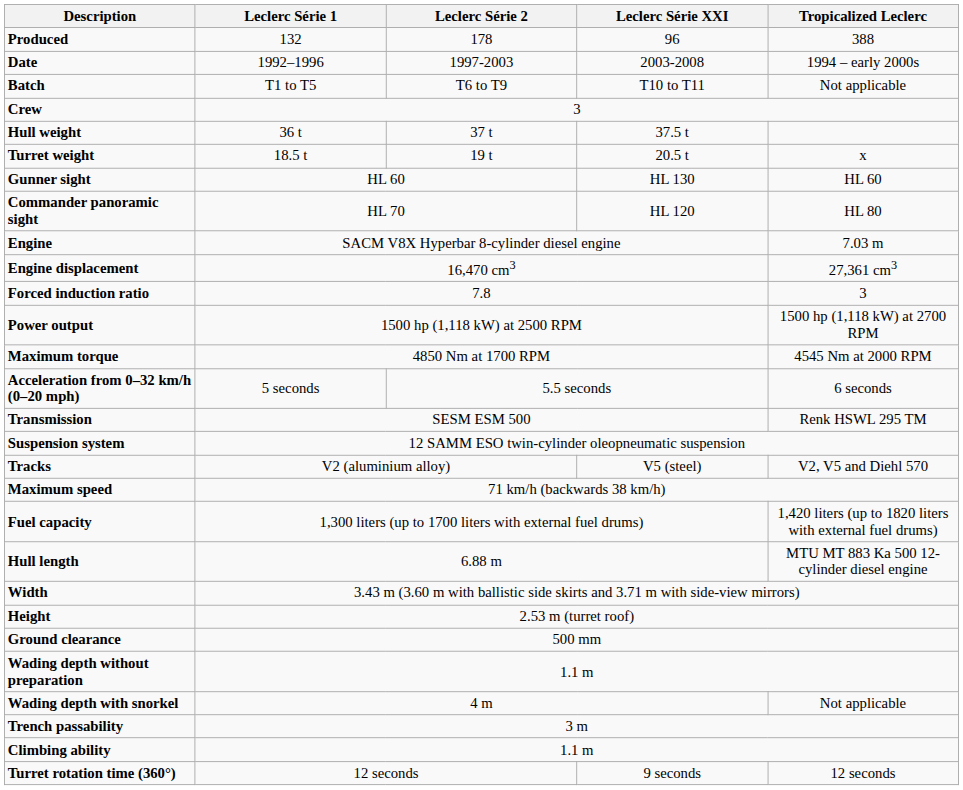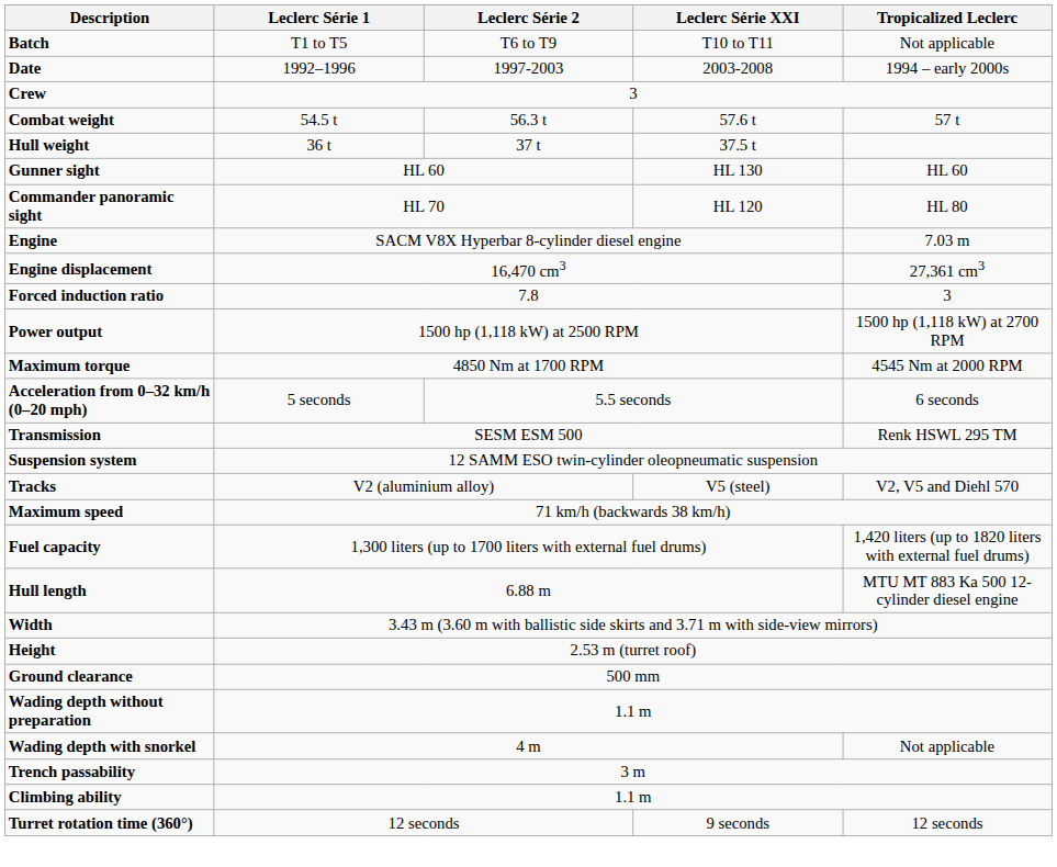 <table class="wikitable">
 <tr>
 <th style=width:200px>Description</th>
 <th style=width:200px>Leclerc Série 1</th>
 <th style=width:200px>Leclerc Série 2</th>
 <th style=width:200px>Leclerc Série XXI</th>
 <th style=width:200px>Tropicalized Leclerc</th>
 </tr>
 <tr>
-<td><strong>Produced</strong></td>
-<td style="text-align:center;">132</td>
-<td style="text-align:center;">178</td>
-<td style="text-align:center;">96</td>
-<td style="text-align:center;">388</td>
+<td><strong>Batch</strong></td>
+<td style="text-align:center;">T1 to T5</td>
+<td style="text-align:center;">T6 to T9</td>
+<td style="text-align:center;">T10 to T11</td>
+<td style="text-align:center;">Not applicable</td>
 </tr>
 <tr>
 <td><strong>Date</strong></td>
 <td style="text-align:center;">1992–1996</td>
 <td style="text-align:center;">1997-2003</td>
 <td style="text-align:center;">2003-2008</td>
 <td style="text-align:center;">1994 – early 2000s</td>
 </tr>
 <tr>
-<td><strong>Batch</strong></td>
-<td style="text-align:center;">T1 to T5</td>
-<td style="text-align:center;">T6 to T9</td>
-<td style="text-align:center;">T10 to T11</td>
-<td style="text-align:center;">Not applicable</td>
+<td><strong>Crew</strong></td>
+<td colspan="4" style="text-align:center;">3</td>
 </tr>
 <tr>
-<td><strong>Crew</strong></td>
-<td colspan="4" style="text-align:center;">3</td>
+<td><strong>Combat weight</strong></td>
+<td style="text-align:center;">54.5 t</td>
+<td style="text-align:center;">56.3 t</td>
+<td style="text-align:center;">57.6 t</td>
+<td style="text-align:center;">57 t</td>
 </tr>
 <tr>
 <td><strong>Hull weight</strong></td>
 <td style="text-align:center;">36 t</td>
 <td style="text-align:center;">37 t</td>
 <td style="text-align:center;">37.5 t</td>
-</tr>
-<tr>
-<td><strong>Turret weight</strong></td>
-<td style="text-align:center;">18.5 t</td>
-<td style="text-align:center;">19 t</td>
-<td style="text-align:center;">20.5 t</td>
-<td style="text-align:center;">x</td>
 </tr>
 <tr>
 <td><strong>Gunner sight</strong></td>
 <td colspan="2" style="text-align:center;">HL 60</td>
 <td style="text-align:center;">HL 130</td>
 <td style="text-align:center;">HL 60</td>
 </tr>
 <tr>
 <td><strong>Commander panoramic sight</strong></td>
 <td colspan="2" style="text-align:center;">HL 70</td>
 <td style="text-align:center;">HL 120</td>
 <td style="text-align:center;">HL 80</td>
 </tr>
 <tr>
 <td><strong>Engine</strong></td>
 <td colspan="3" style="text-align:center;">SACM V8X Hyperbar 8-cylinder diesel engine</td>
 <td style="text-align:center;">7.03 m</td>
 </tr>
 <tr>
 <td><strong>Engine displacement</strong></td>
 <td colspan="3" style="text-align:center;">16,470 cm<sup>3</sup></td>
 <td style="text-align:center;">27,361 cm<sup>3</sup></td>
 </tr>
 <tr>
 <td><strong>Forced induction ratio</strong></td>
 <td colspan="3" style="text-align:center;">7.8</td>
 <td style="text-align:center;">3</td>
 </tr>
 <tr>
 <td><strong>Power output</strong></td>
 <td colspan="3" style="text-align:center;">1500 hp (1,118 kW) at 2500 RPM</td>
 <td style="text-align:center;">1500 hp (1,118 kW) at 2700 RPM</td>
 </tr>
 <tr>
 <td><strong>Maximum torque</strong></td>
 <td colspan="3" style="text-align:center;">4850 Nm at 1700 RPM</td>
 <td style="text-align:center;">4545 Nm at 2000 RPM</td>
 </tr>
 <tr>
 <td><strong>Acceleration from 0–32 km/h (0–20 mph)</strong></td>
 <td style="text-align:center;">5 seconds</td>
 <td colspan="2" style="text-align:center;">5.5 seconds</td>
 <td style="text-align:center;">6 seconds</td>
 </tr>
 <tr>
 <td><strong>Transmission</strong></td>
 <td colspan="3" style="text-align:center;">SESM ESM 500</td>
 <td style="text-align:center;">Renk HSWL 295 TM</td>
 </tr>
 <tr>
 <td><strong>Suspension system</strong></td>
 <td colspan="4" style="text-align:center;">12 SAMM ESO twin-cylinder oleopneumatic suspension</td>
 </tr>
 <tr>
 <td><strong>Tracks</strong></td>
 <td colspan="2" style="text-align:center;">V2 (aluminium alloy)</td>
 <td style="text-align:center;">V5 (steel)</td>
 <td style="text-align:center;">V2, V5 and Diehl 570</td>
 </tr>
 <tr>
 <td><strong>Maximum speed</strong></td>
 <td colspan="4" style="text-align:center;">71 km/h (backwards 38 km/h)</td>
 </tr>
 <tr>
 <td><strong>Fuel capacity</strong></td>
 <td colspan="3" style="text-align:center;">1,300 liters (up to 1700 liters with external fuel drums)</td>
 <td style="text-align:center;">1,420 liters (up to 1820 liters with external fuel drums)</td>
 </tr>
 <tr>
 <td><strong>Hull length</strong></td>
 <td colspan="3" style="text-align:center;">6.88 m</td>
 <td style="text-align:center;">MTU MT 883 Ka 500 12-cylinder diesel engine</td>
 </tr>
 <tr>
 <td><strong>Width</strong></td>
 <td colspan="4" style="text-align:center;">3.43 m (3.60 m with ballistic side skirts and 3.71 m with side-view mirrors)</td>
 </tr>
 <tr>
 <td><strong>Height</strong></td>
 <td colspan="4" style="text-align:center;">2.53 m (turret roof)</td>
 </tr>
 <tr>
 <td><strong>Ground clearance</strong></td>
 <td colspan="4" style="text-align:center;">500 mm</td>
 </tr>
 <tr>
 <td><strong>Wading depth without preparation</strong></td>
 <td colspan="4" style="text-align:center;">1.1 m</td>
 </tr>
 <tr>
 <td><strong>Wading depth with snorkel</strong></td>
 <td colspan="3" style="text-align:center;">4 m</td>
 <td style="text-align:center;">Not applicable</td>
 </tr>
 <tr>
 <td><strong>Trench passability</strong></td>
 <td colspan="4" style="text-align:center;">3 m</td>
 </tr>
 <tr>
 <td><strong>Climbing ability</strong></td>
 <td colspan="4" style="text-align:center;">1.1 m</td>
 </tr>
 <tr>
 <td><strong>Turret rotation time (360°)</strong></td>
 <td colspan="2" style="text-align:center;">12 seconds</td>
 <td style="text-align:center;">9 seconds</td>
 <td style="text-align:center;">12 seconds</td>
 </tr>
 </table>
